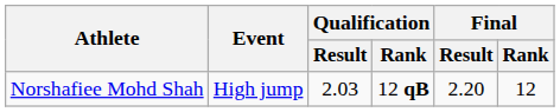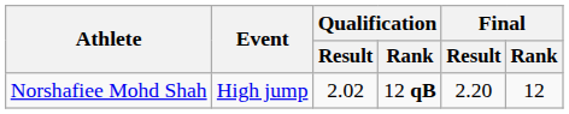 <table class="wikitable" style="font-size:90%">
 <tr>
 <th rowspan=2>Athlete</th>
 <th rowspan=2>Event</th>
 <th colspan=2>Qualification</th>
 <th colspan=2>Final</th>
 </tr>
 <tr style="font-size:95%">
 <th>Result</th>
 <th>Rank</th>
 <th>Result</th>
 <th>Rank</th>
 </tr>
 <tr align=center>
 <td align=left><a href='#'>Norshafiee Mohd Shah</a></td>
 <td align=left><a href='#'>High jump</a></td>
-<td>2.03</td>
+<td>2.02</td>
 <td>12 <strong>qB</strong></td>
 <td>2.20</td>
 <td>12</td>
 </tr>
 </table>
